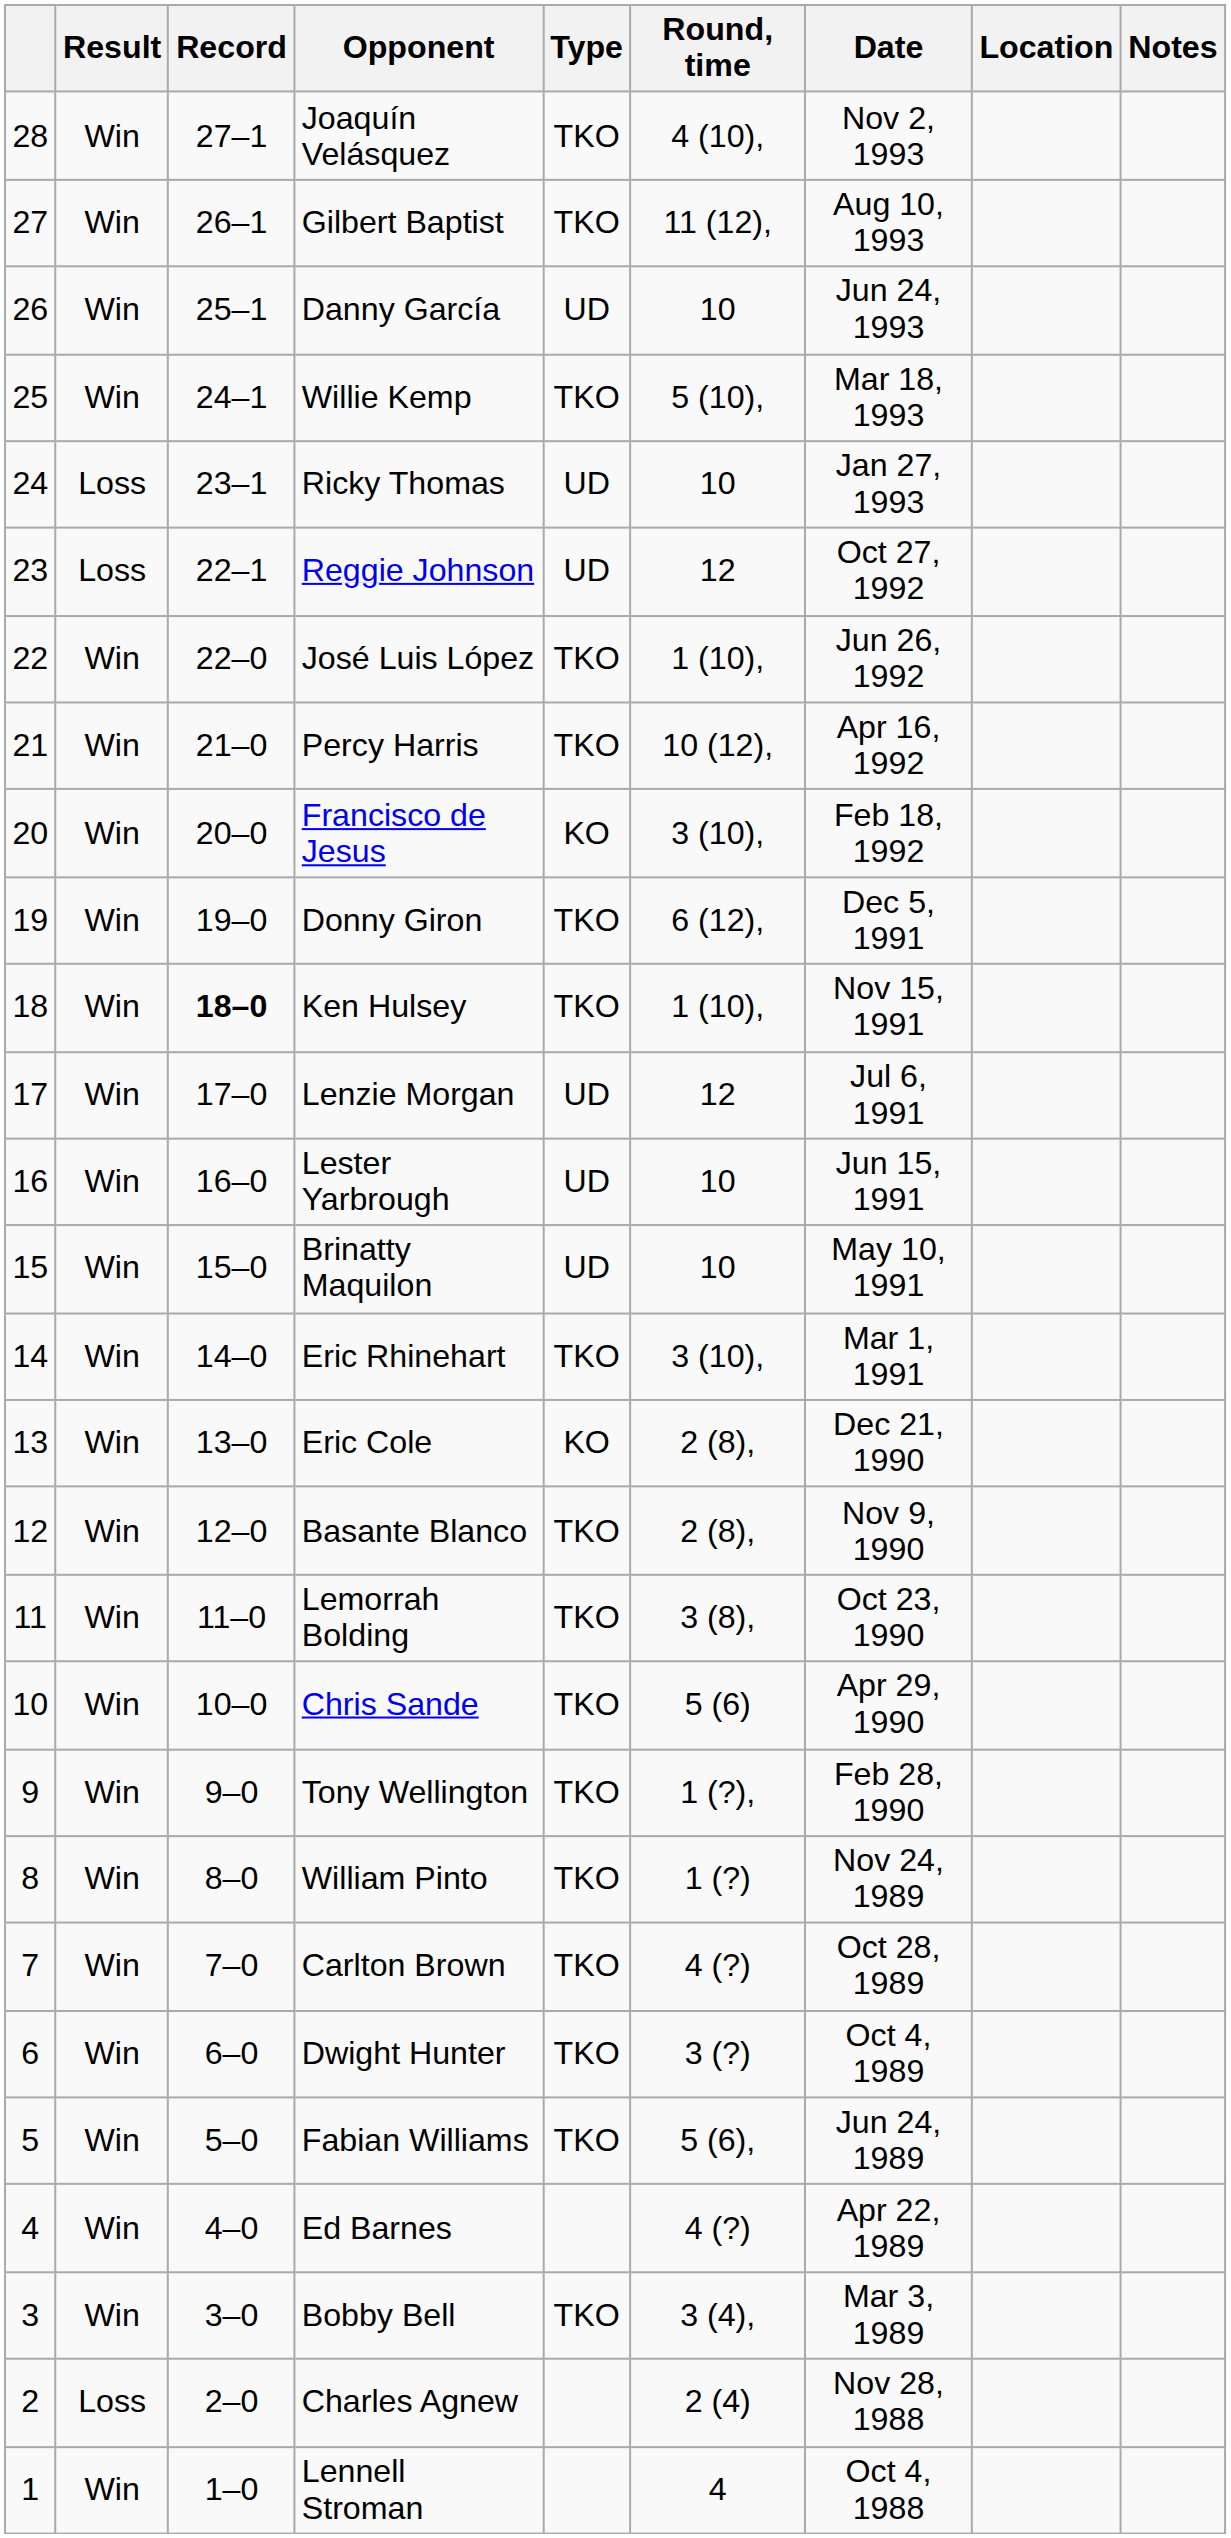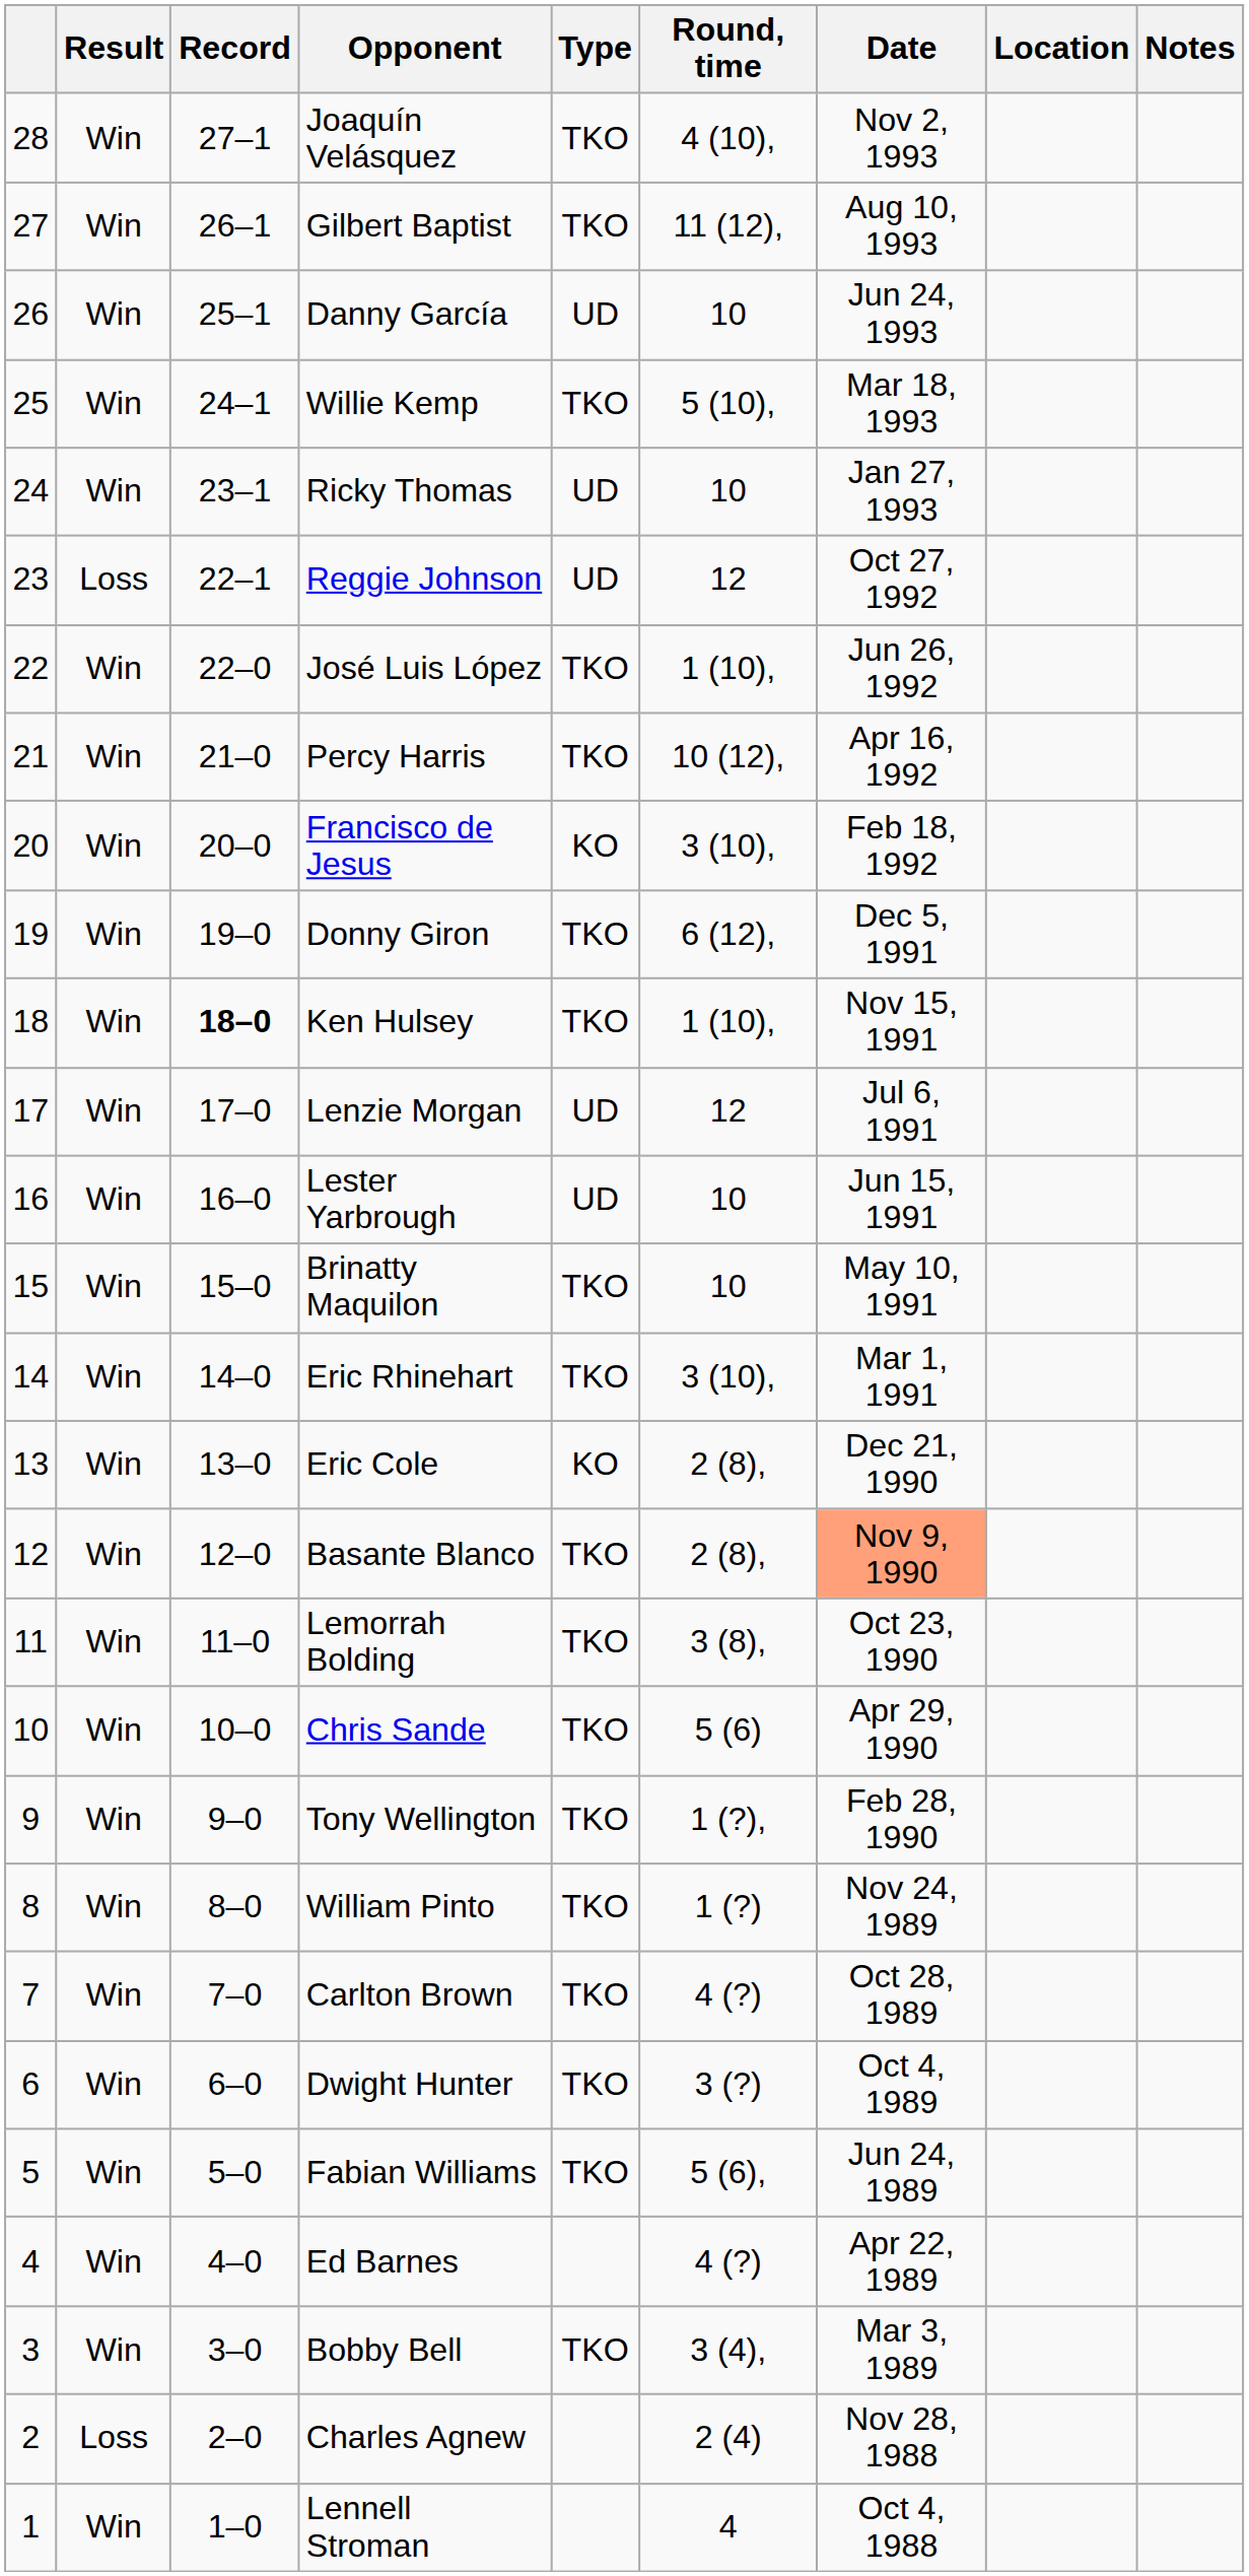 <table class="wikitable" style="text-align:center">
 <tr>
 <th></th>
 <th>Result</th>
 <th>Record</th>
 <th>Opponent</th>
 <th>Type</th>
 <th>Round, time</th>
 <th>Date</th>
 <th>Location</th>
 <th>Notes</th>
 </tr>
 <tr>
 <td>28</td>
 <td>Win</td>
 <td>27–1</td>
 <td style="text-align:left;"> Joaquín Velásquez</td>
 <td>TKO</td>
 <td>4 (10), </td>
 <td>Nov 2, 1993</td>
 <td style="text-align:left;"> </td>
 <td></td>
 </tr>
 <tr>
 <td>27</td>
 <td>Win</td>
 <td>26–1</td>
 <td style="text-align:left;"> Gilbert Baptist</td>
 <td>TKO</td>
 <td>11 (12), </td>
 <td>Aug 10, 1993</td>
 <td style="text-align:left;"> </td>
 <td align=left></td>
 </tr>
 <tr>
 <td>26</td>
 <td>Win</td>
 <td>25–1</td>
 <td style="text-align:left;"> Danny García</td>
 <td>UD</td>
 <td>10</td>
 <td>Jun 24, 1993</td>
 <td style="text-align:left;"> </td>
 <td align=left></td>
 </tr>
 <tr>
 <td>25</td>
 <td>Win</td>
 <td>24–1</td>
 <td style="text-align:left;"> Willie Kemp</td>
 <td>TKO</td>
 <td>5 (10), </td>
 <td>Mar 18, 1993</td>
 <td style="text-align:left;"> </td>
 <td></td>
 </tr>
 <tr>
 <td>24</td>
-<td>Loss</td>
+<td>Win</td>
 <td>23–1</td>
 <td style="text-align:left;"> Ricky Thomas</td>
 <td>UD</td>
 <td>10</td>
 <td>Jan 27, 1993</td>
 <td style="text-align:left;"> </td>
 <td></td>
 </tr>
 <tr>
 <td>23</td>
 <td>Loss</td>
 <td>22–1</td>
 <td style="text-align:left;"> <a href='#'>Reggie Johnson</a></td>
 <td>UD</td>
 <td>12</td>
 <td>Oct 27, 1992</td>
 <td style="text-align:left;"> </td>
 <td style="text-align:left;"></td>
 </tr>
 <tr>
 <td>22</td>
 <td>Win</td>
 <td>22–0</td>
 <td style="text-align:left;"> José Luis López</td>
 <td>TKO</td>
 <td>1 (10), </td>
 <td>Jun 26, 1992</td>
 <td style="text-align:left;"> </td>
 <td></td>
 </tr>
 <tr>
 <td>21</td>
 <td>Win</td>
 <td>21–0</td>
 <td style="text-align:left;"> Percy Harris</td>
 <td>TKO</td>
 <td>10 (12), </td>
 <td>Apr 16, 1992</td>
 <td style="text-align:left;"> </td>
 <td align=left></td>
 </tr>
 <tr>
 <td>20</td>
 <td>Win</td>
 <td>20–0</td>
 <td style="text-align:left;"> <a href='#'>Francisco de Jesus</a></td>
 <td>KO</td>
 <td>3 (10), </td>
 <td>Feb 18, 1992</td>
 <td style="text-align:left;"> </td>
 <td></td>
 </tr>
 <tr>
 <td>19</td>
 <td>Win</td>
 <td>19–0</td>
 <td style="text-align:left;"> Donny Giron</td>
 <td>TKO</td>
 <td>6 (12), </td>
 <td>Dec 5, 1991</td>
 <td style="text-align:left;"> </td>
 <td align=left></td>
 </tr>
 <tr>
 <td>18</td>
 <td>Win</td>
 <td><strong>18–0</strong></td>
 <td style="text-align:left;"> Ken Hulsey</td>
 <td>TKO</td>
 <td>1 (10), </td>
 <td>Nov 15, 1991</td>
 <td style="text-align:left;"> </td>
 <td></td>
 </tr>
 <tr>
 <td>17</td>
 <td>Win</td>
 <td>17–0</td>
 <td style="text-align:left;"> Lenzie Morgan</td>
 <td>UD</td>
 <td>12</td>
 <td>Jul 6, 1991</td>
 <td style="text-align:left;"> </td>
 <td align=left></td>
 </tr>
 <tr>
 <td>16</td>
 <td>Win</td>
 <td>16–0</td>
 <td style="text-align:left;"> Lester Yarbrough</td>
 <td>UD</td>
 <td>10</td>
 <td>Jun 15, 1991</td>
 <td style="text-align:left;"> </td>
 <td></td>
 </tr>
 <tr>
 <td>15</td>
 <td>Win</td>
 <td>15–0</td>
 <td style="text-align:left;"> Brinatty Maquilon</td>
-<td>UD</td>
+<td>TKO</td>
 <td>10</td>
 <td>May 10, 1991</td>
 <td style="text-align:left;"> </td>
 <td></td>
 </tr>
 <tr>
 <td>14</td>
 <td>Win</td>
 <td>14–0</td>
 <td style="text-align:left;"> Eric Rhinehart</td>
 <td>TKO</td>
 <td>3 (10), </td>
 <td>Mar 1, 1991</td>
 <td style="text-align:left;"> </td>
 <td></td>
 </tr>
 <tr>
 <td>13</td>
 <td>Win</td>
 <td>13–0</td>
 <td style="text-align:left;"> Eric Cole</td>
 <td>KO</td>
 <td>2 (8), </td>
 <td>Dec 21, 1990</td>
 <td style="text-align:left;"> </td>
 <td></td>
 </tr>
 <tr>
 <td>12</td>
 <td>Win</td>
 <td>12–0</td>
 <td style="text-align:left;"> Basante Blanco</td>
 <td>TKO</td>
 <td>2 (8), </td>
-<td>Nov 9, 1990</td>
+<td style="background: lightsalmon;">Nov 9, 1990</td>
 <td style="text-align:left;"> </td>
 <td></td>
 </tr>
 <tr>
 <td>11</td>
 <td>Win</td>
 <td>11–0</td>
 <td style="text-align:left;"> Lemorrah Bolding</td>
 <td>TKO</td>
 <td>3 (8), </td>
 <td>Oct 23, 1990</td>
 <td style="text-align:left;"> </td>
 <td></td>
 </tr>
 <tr>
 <td>10</td>
 <td>Win</td>
 <td>10–0</td>
 <td style="text-align:left;"> <a href='#'>Chris Sande</a></td>
 <td>TKO</td>
 <td>5 (6)</td>
 <td>Apr 29, 1990</td>
 <td style="text-align:left;"> </td>
 <td></td>
 </tr>
 <tr>
 <td>9</td>
 <td>Win</td>
 <td>9–0</td>
 <td style="text-align:left;"> Tony Wellington</td>
 <td>TKO</td>
 <td>1 (?), </td>
 <td>Feb 28, 1990</td>
 <td style="text-align:left;"> </td>
 <td></td>
 </tr>
 <tr>
 <td>8</td>
 <td>Win</td>
 <td>8–0</td>
 <td style="text-align:left;"> William Pinto</td>
 <td>TKO</td>
 <td>1 (?)</td>
 <td>Nov 24, 1989</td>
 <td style="text-align:left;"> </td>
 <td></td>
 </tr>
 <tr>
 <td>7</td>
 <td>Win</td>
 <td>7–0</td>
 <td style="text-align:left;"> Carlton Brown</td>
 <td>TKO</td>
 <td>4 (?)</td>
 <td>Oct 28, 1989</td>
 <td style="text-align:left;"> </td>
 <td></td>
 </tr>
 <tr>
 <td>6</td>
 <td>Win</td>
 <td>6–0</td>
 <td style="text-align:left;"> Dwight Hunter</td>
 <td>TKO</td>
 <td>3 (?)</td>
 <td>Oct 4, 1989</td>
 <td style="text-align:left;"> </td>
 <td></td>
 </tr>
 <tr>
 <td>5</td>
 <td>Win</td>
 <td>5–0</td>
 <td style="text-align:left;"> Fabian Williams</td>
 <td>TKO</td>
 <td>5 (6), </td>
 <td>Jun 24, 1989</td>
 <td style="text-align:left;"> </td>
 <td></td>
 </tr>
 <tr>
 <td>4</td>
 <td>Win</td>
 <td>4–0</td>
 <td style="text-align:left;"> Ed Barnes</td>
 <td></td>
 <td>4 (?)</td>
 <td>Apr 22, 1989</td>
 <td style="text-align:left;"> </td>
 <td></td>
 </tr>
 <tr>
 <td>3</td>
 <td>Win</td>
 <td>3–0</td>
 <td style="text-align:left;"> Bobby Bell</td>
 <td>TKO</td>
 <td>3 (4), </td>
 <td>Mar 3, 1989</td>
 <td style="text-align:left;"> </td>
 <td></td>
 </tr>
 <tr>
 <td>2</td>
 <td>Loss</td>
 <td>2–0</td>
 <td style="text-align:left;"> Charles Agnew</td>
 <td></td>
 <td>2 (4)</td>
 <td>Nov 28, 1988</td>
 <td style="text-align:left;"> </td>
 <td></td>
 </tr>
 <tr>
 <td>1</td>
 <td>Win</td>
 <td>1–0</td>
 <td style="text-align:left;"> Lennell Stroman</td>
 <td></td>
 <td>4</td>
 <td>Oct 4, 1988</td>
 <td style="text-align:left;"> </td>
 <td></td>
 </tr>
 </table>
